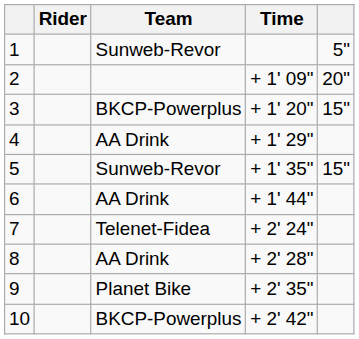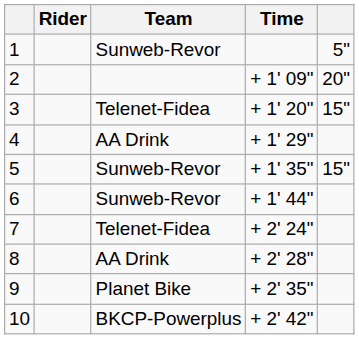 <table class="wikitable">
 <tr>
 <th></th>
 <th>Rider</th>
 <th>Team</th>
 <th>Time</th>
 <th></th>
 </tr>
 <tr>
 <td>1</td>
 <td></td>
 <td>Sunweb-Revor</td>
 <td align="right"></td>
 <td align="right">5"</td>
 </tr>
 <tr>
 <td>2</td>
 <td></td>
 <td></td>
 <td align="right">+ 1' 09"</td>
 <td align="right">20"</td>
 </tr>
 <tr>
 <td>3</td>
 <td></td>
-<td>BKCP-Powerplus</td>
+<td>Telenet-Fidea</td>
 <td align="right">+ 1' 20"</td>
 <td align="right">15"</td>
 </tr>
 <tr>
 <td>4</td>
 <td></td>
 <td>AA Drink</td>
 <td align="right">+ 1' 29"</td>
 <td align="right"></td>
 </tr>
 <tr>
 <td>5</td>
 <td></td>
 <td>Sunweb-Revor</td>
 <td align="right">+ 1' 35"</td>
 <td align="right">15"</td>
 </tr>
 <tr>
 <td>6</td>
 <td></td>
-<td>AA Drink</td>
+<td>Sunweb-Revor</td>
 <td align="right">+ 1' 44"</td>
 <td></td>
 </tr>
 <tr>
 <td>7</td>
 <td></td>
 <td>Telenet-Fidea</td>
 <td align="right">+ 2' 24"</td>
 <td></td>
 </tr>
 <tr>
 <td>8</td>
 <td></td>
 <td>AA Drink</td>
 <td align="right">+ 2' 28"</td>
 <td></td>
 </tr>
 <tr>
 <td>9</td>
 <td></td>
 <td>Planet Bike</td>
 <td align="right">+ 2' 35"</td>
 <td></td>
 </tr>
 <tr>
 <td>10</td>
 <td></td>
 <td>BKCP-Powerplus</td>
 <td align="right">+ 2' 42"</td>
 <td></td>
 </tr>
 </table>
